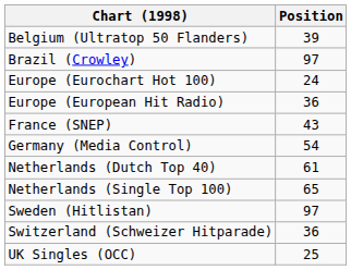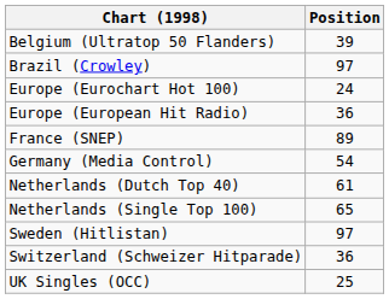 <table class="wikitable sortable">
 <tr>
 <th>Chart (1998)</th>
 <th>Position</th>
 </tr>
 <tr>
 <td>Belgium (Ultratop 50 Flanders)</td>
 <td align="center">39</td>
 </tr>
 <tr>
 <td>Brazil (<a href='#'>Crowley</a>)</td>
 <td style="text-align:center;">97</td>
 </tr>
 <tr>
 <td>Europe (Eurochart Hot 100)</td>
 <td align="center">24</td>
 </tr>
 <tr>
 <td>Europe (European Hit Radio)</td>
 <td align="center">36</td>
 </tr>
 <tr>
 <td>France (SNEP)</td>
-<td align="center">43</td>
+<td align="center">89</td>
 </tr>
 <tr>
 <td>Germany (Media Control)</td>
 <td align="center">54</td>
 </tr>
 <tr>
 <td>Netherlands (Dutch Top 40)</td>
 <td align="center">61</td>
 </tr>
 <tr>
 <td>Netherlands (Single Top 100)</td>
 <td align="center">65</td>
 </tr>
 <tr>
 <td>Sweden (Hitlistan)</td>
 <td align="center">97</td>
 </tr>
 <tr>
 <td>Switzerland (Schweizer Hitparade)</td>
 <td align="center">36</td>
 </tr>
 <tr>
 <td>UK Singles (OCC)</td>
 <td align="center">25</td>
 </tr>
 </table>
